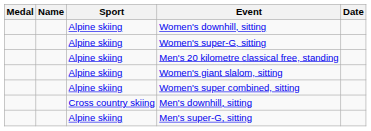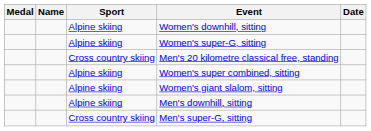 <table class="wikitable sortable" style="font-size: 95%;">
 <tr>
 <th>Medal</th>
 <th>Name</th>
 <th>Sport</th>
 <th>Event</th>
 <th>Date</th>
 </tr>
 <tr>
 <td></td>
 <td></td>
 <td><a href='#'>Alpine skiing</a></td>
 <td><a href='#'>Women's downhill, sitting</a></td>
 <td></td>
 </tr>
 <tr>
 <td></td>
 <td></td>
 <td><a href='#'>Alpine skiing</a></td>
 <td><a href='#'>Women's super-G, sitting</a></td>
 <td></td>
 </tr>
 <tr>
 <td></td>
 <td></td>
+<td><a href='#'>Cross country skiing</a></td>
+<td><a href='#'>Men's 20 kilometre classical free, standing</a></td>
+<td></td>
+</tr>
+<tr>
+<td></td>
+<td></td>
 <td><a href='#'>Alpine skiing</a></td>
-<td><a href='#'>Men's 20 kilometre classical free, standing</a></td>
+<td><a href='#'>Women's super combined, sitting</a></td>
 <td></td>
 </tr>
 <tr>
 <td></td>
 <td></td>
 <td><a href='#'>Alpine skiing</a></td>
 <td><a href='#'>Women's giant slalom, sitting</a></td>
 <td></td>
 </tr>
 <tr>
 <td></td>
 <td></td>
 <td><a href='#'>Alpine skiing</a></td>
-<td><a href='#'>Women's super combined, sitting</a></td>
+<td><a href='#'>Men's downhill, sitting</a></td>
 <td></td>
 </tr>
 <tr>
 <td></td>
 <td></td>
 <td><a href='#'>Cross country skiing</a></td>
-<td><a href='#'>Men's downhill, sitting</a></td>
-<td></td>
-</tr>
-<tr>
-<td></td>
-<td></td>
-<td><a href='#'>Alpine skiing</a></td>
 <td><a href='#'>Men's super-G, sitting</a></td>
 <td></td>
 </tr>
 </table>
